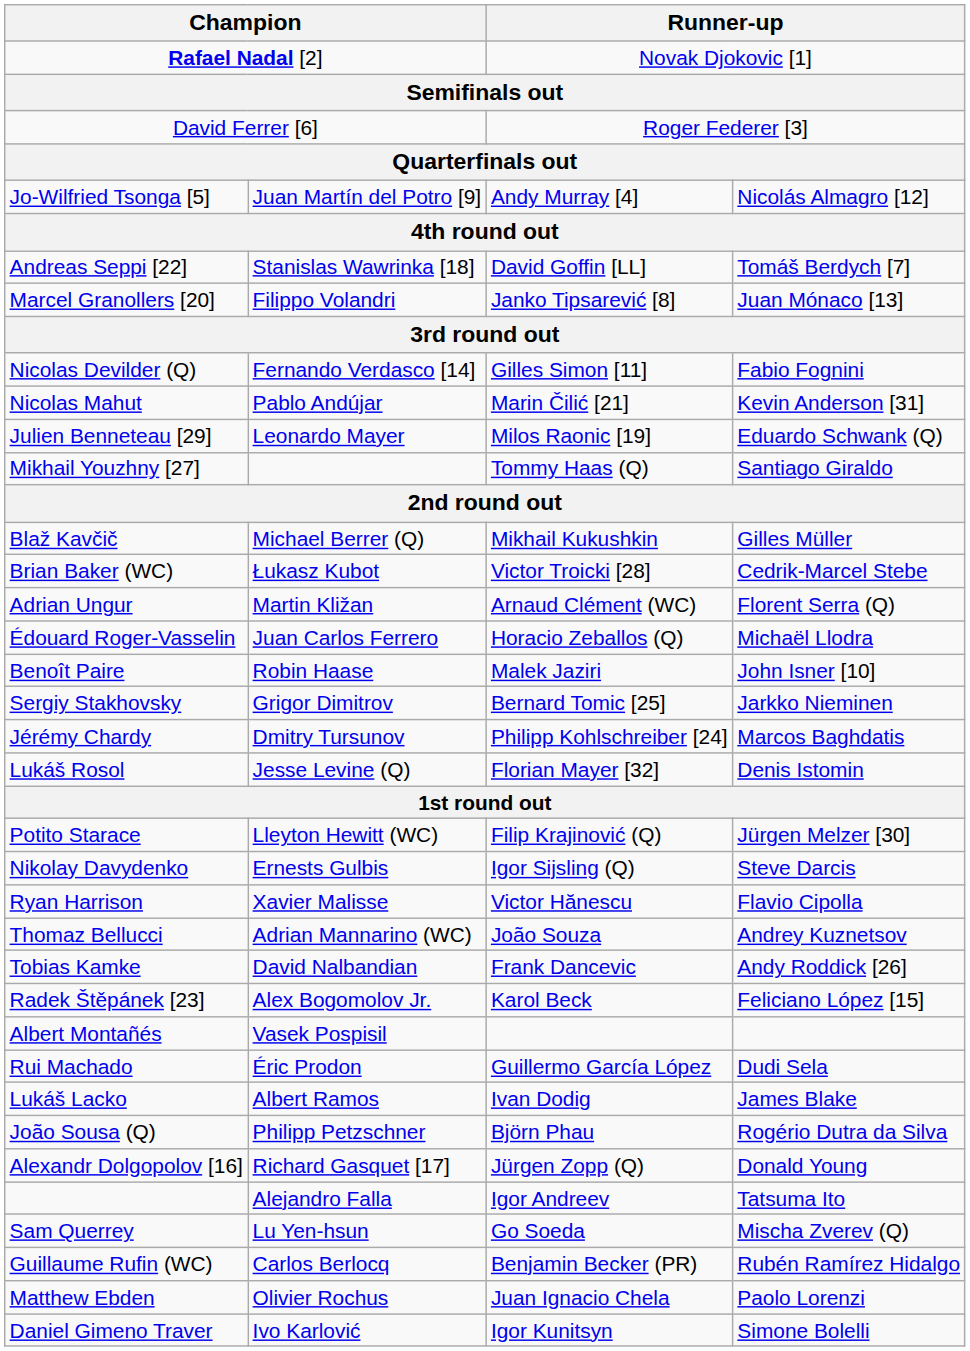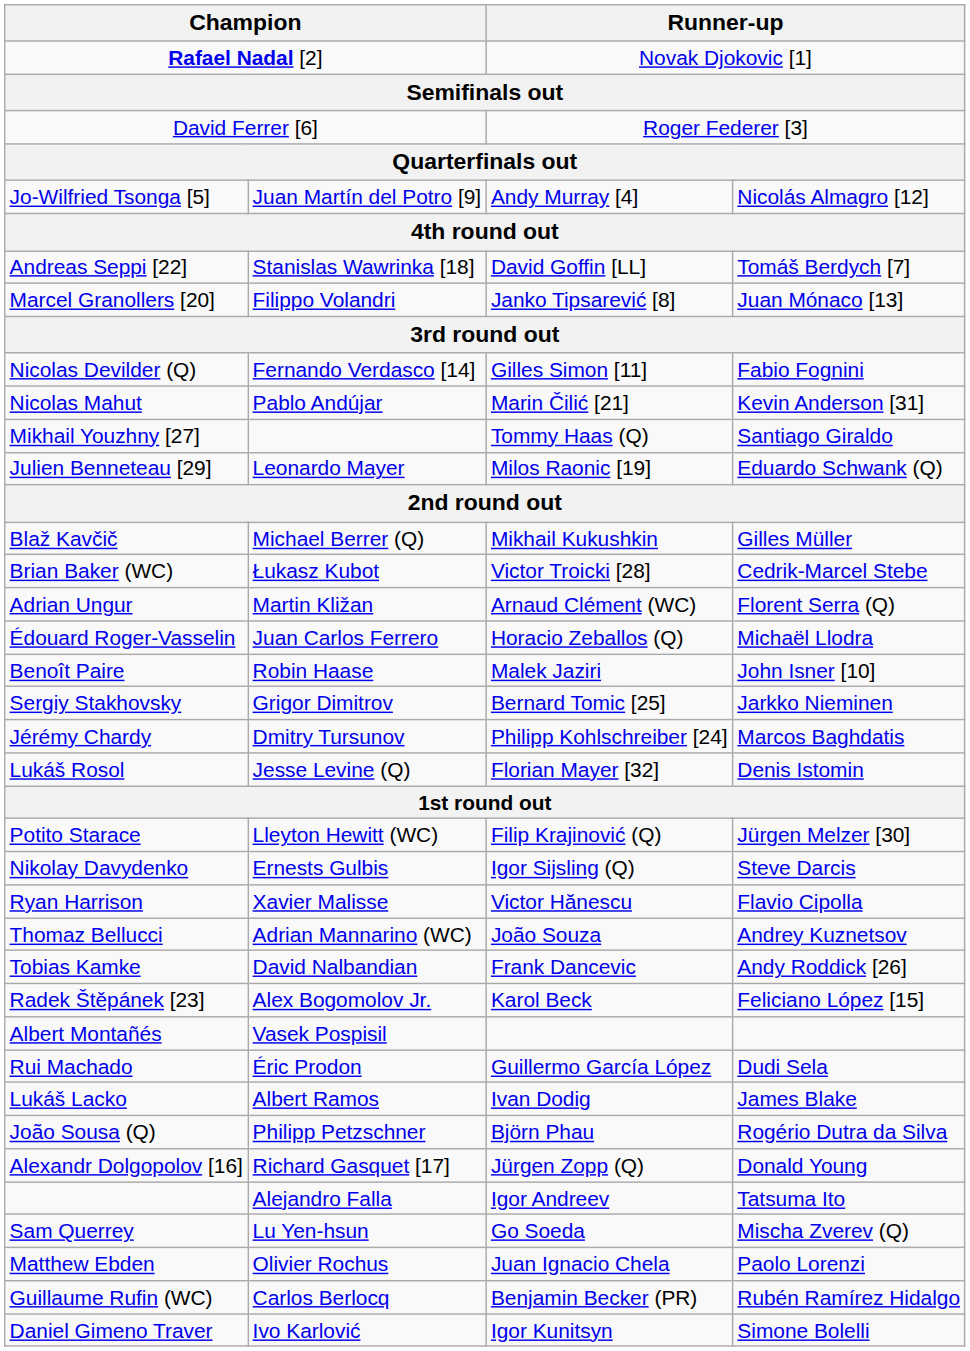 <table class="wikitable collapsible collapsed" style="font-size:90%">
 <tr style="font-size:110%">
 <th colspan="2"><strong>Champion</strong></th>
 <th colspan="2">Runner-up</th>
 </tr>
 <tr style="text-align:center;">
 <td colspan="2">  <strong><a href='#'>Rafael Nadal</a></strong> [2]</td>
 <td colspan="2"> <a href='#'>Novak Djokovic</a> [1]</td>
 </tr>
 <tr style="font-size:110%">
 <th colspan="4">Semifinals out</th>
 </tr>
 <tr style="text-align:center;">
 <td colspan="2"> <a href='#'>David Ferrer</a> [6]</td>
 <td colspan="2"> <a href='#'>Roger Federer</a> [3]</td>
 </tr>
 <tr style="font-size:110%">
 <th colspan="4">Quarterfinals out</th>
 </tr>
 <tr>
 <td> <a href='#'>Jo-Wilfried Tsonga</a> [5]</td>
 <td> <a href='#'>Juan Martín del Potro</a> [9]</td>
 <td> <a href='#'>Andy Murray</a> [4]</td>
 <td> <a href='#'>Nicolás Almagro</a> [12]</td>
 </tr>
 <tr style="font-size:110%">
 <th colspan="4">4th round out</th>
 </tr>
 <tr>
 <td> <a href='#'>Andreas Seppi</a> [22]</td>
 <td> <a href='#'>Stanislas Wawrinka</a> [18]</td>
 <td> <a href='#'>David Goffin</a> [LL]</td>
 <td> <a href='#'>Tomáš Berdych</a> [7]</td>
 </tr>
 <tr>
 <td> <a href='#'>Marcel Granollers</a> [20]</td>
 <td> <a href='#'>Filippo Volandri</a></td>
 <td> <a href='#'>Janko Tipsarević</a> [8]</td>
 <td> <a href='#'>Juan Mónaco</a> [13]</td>
 </tr>
 <tr style="font-size:110%">
 <th colspan="4">3rd round out</th>
 </tr>
 <tr>
 <td> <a href='#'>Nicolas Devilder</a> (Q)</td>
 <td> <a href='#'>Fernando Verdasco</a> [14]</td>
 <td> <a href='#'>Gilles Simon</a> [11]</td>
 <td> <a href='#'>Fabio Fognini</a></td>
 </tr>
 <tr>
 <td> <a href='#'>Nicolas Mahut</a></td>
 <td> <a href='#'>Pablo Andújar</a></td>
 <td> <a href='#'>Marin Čilić</a> [21]</td>
 <td> <a href='#'>Kevin Anderson</a> [31]</td>
 </tr>
 <tr>
+<td> <a href='#'>Mikhail Youzhny</a> [27]</td>
+<td></td>
+<td> <a href='#'>Tommy Haas</a> (Q)</td>
+<td> <a href='#'>Santiago Giraldo</a></td>
+</tr>
+<tr>
 <td> <a href='#'>Julien Benneteau</a> [29]</td>
 <td> <a href='#'>Leonardo Mayer</a></td>
 <td> <a href='#'>Milos Raonic</a> [19]</td>
 <td> <a href='#'>Eduardo Schwank</a> (Q)</td>
-</tr>
-<tr>
-<td> <a href='#'>Mikhail Youzhny</a> [27]</td>
-<td></td>
-<td> <a href='#'>Tommy Haas</a> (Q)</td>
-<td> <a href='#'>Santiago Giraldo</a></td>
 </tr>
 <tr style="font-size:110%">
 <th colspan="4">2nd round out</th>
 </tr>
 <tr>
 <td> <a href='#'>Blaž Kavčič</a></td>
 <td> <a href='#'>Michael Berrer</a> (Q)</td>
 <td> <a href='#'>Mikhail Kukushkin</a></td>
 <td> <a href='#'>Gilles Müller</a></td>
 </tr>
 <tr>
 <td> <a href='#'>Brian Baker</a> (WC)</td>
 <td> <a href='#'>Łukasz Kubot</a></td>
 <td> <a href='#'>Victor Troicki</a> [28]</td>
 <td> <a href='#'>Cedrik-Marcel Stebe</a></td>
 </tr>
 <tr>
 <td> <a href='#'>Adrian Ungur</a></td>
 <td> <a href='#'>Martin Kližan</a></td>
 <td> <a href='#'>Arnaud Clément</a> (WC)</td>
 <td> <a href='#'>Florent Serra</a> (Q)</td>
 </tr>
 <tr>
 <td> <a href='#'>Édouard Roger-Vasselin</a></td>
 <td> <a href='#'>Juan Carlos Ferrero</a></td>
 <td> <a href='#'>Horacio Zeballos</a> (Q)</td>
 <td> <a href='#'>Michaël Llodra</a></td>
 </tr>
 <tr>
 <td> <a href='#'>Benoît Paire</a></td>
 <td> <a href='#'>Robin Haase</a></td>
 <td> <a href='#'>Malek Jaziri</a></td>
 <td> <a href='#'>John Isner</a> [10]</td>
 </tr>
 <tr>
 <td> <a href='#'>Sergiy Stakhovsky</a></td>
 <td> <a href='#'>Grigor Dimitrov</a></td>
 <td> <a href='#'>Bernard Tomic</a> [25]</td>
 <td> <a href='#'>Jarkko Nieminen</a></td>
 </tr>
 <tr>
 <td> <a href='#'>Jérémy Chardy</a></td>
 <td> <a href='#'>Dmitry Tursunov</a></td>
 <td> <a href='#'>Philipp Kohlschreiber</a> [24]</td>
 <td> <a href='#'>Marcos Baghdatis</a></td>
 </tr>
 <tr>
 <td> <a href='#'>Lukáš Rosol</a></td>
 <td> <a href='#'>Jesse Levine</a> (Q)</td>
 <td> <a href='#'>Florian Mayer</a> [32]</td>
 <td> <a href='#'>Denis Istomin</a></td>
 </tr>
 <tr stye="font-size:110%">
 <th colspan="4">1st round out</th>
 </tr>
 <tr>
 <td> <a href='#'>Potito Starace</a></td>
 <td> <a href='#'>Lleyton Hewitt</a> (WC)</td>
 <td> <a href='#'>Filip Krajinović</a> (Q)</td>
 <td> <a href='#'>Jürgen Melzer</a> [30]</td>
 </tr>
 <tr>
 <td> <a href='#'>Nikolay Davydenko</a></td>
 <td> <a href='#'>Ernests Gulbis</a></td>
 <td> <a href='#'>Igor Sijsling</a> (Q)</td>
 <td> <a href='#'>Steve Darcis</a></td>
 </tr>
 <tr>
 <td> <a href='#'>Ryan Harrison</a></td>
 <td> <a href='#'>Xavier Malisse</a></td>
 <td> <a href='#'>Victor Hănescu</a></td>
 <td> <a href='#'>Flavio Cipolla</a></td>
 </tr>
 <tr>
 <td> <a href='#'>Thomaz Bellucci</a></td>
 <td> <a href='#'>Adrian Mannarino</a> (WC)</td>
 <td> <a href='#'>João Souza</a></td>
 <td> <a href='#'>Andrey Kuznetsov</a></td>
 </tr>
 <tr>
 <td> <a href='#'>Tobias Kamke</a></td>
 <td> <a href='#'>David Nalbandian</a></td>
 <td> <a href='#'>Frank Dancevic</a></td>
 <td> <a href='#'>Andy Roddick</a> [26]</td>
 </tr>
 <tr>
 <td> <a href='#'>Radek Štěpánek</a> [23]</td>
 <td> <a href='#'>Alex Bogomolov Jr.</a></td>
 <td> <a href='#'>Karol Beck</a></td>
 <td> <a href='#'>Feliciano López</a> [15]</td>
 </tr>
 <tr>
 <td> <a href='#'>Albert Montañés</a></td>
 <td> <a href='#'>Vasek Pospisil</a></td>
 <td></td>
 <td></td>
 </tr>
 <tr>
 <td> <a href='#'>Rui Machado</a></td>
 <td> <a href='#'>Éric Prodon</a></td>
 <td> <a href='#'>Guillermo García López</a></td>
 <td> <a href='#'>Dudi Sela</a></td>
 </tr>
 <tr>
 <td> <a href='#'>Lukáš Lacko</a></td>
 <td> <a href='#'>Albert Ramos</a></td>
 <td> <a href='#'>Ivan Dodig</a></td>
 <td> <a href='#'>James Blake</a></td>
 </tr>
 <tr>
 <td> <a href='#'>João Sousa</a> (Q)</td>
 <td> <a href='#'>Philipp Petzschner</a></td>
 <td> <a href='#'>Björn Phau</a></td>
 <td> <a href='#'>Rogério Dutra da Silva</a></td>
 </tr>
 <tr>
 <td> <a href='#'>Alexandr Dolgopolov</a> [16]</td>
 <td> <a href='#'>Richard Gasquet</a> [17]</td>
 <td> <a href='#'>Jürgen Zopp</a> (Q)</td>
 <td> <a href='#'>Donald Young</a></td>
 </tr>
 <tr>
 <td></td>
 <td> <a href='#'>Alejandro Falla</a></td>
 <td> <a href='#'>Igor Andreev</a></td>
 <td> <a href='#'>Tatsuma Ito</a></td>
 </tr>
 <tr>
 <td> <a href='#'>Sam Querrey</a></td>
 <td> <a href='#'>Lu Yen-hsun</a></td>
 <td> <a href='#'>Go Soeda</a></td>
 <td> <a href='#'>Mischa Zverev</a> (Q)</td>
 </tr>
 <tr>
+<td> <a href='#'>Matthew Ebden</a></td>
+<td> <a href='#'>Olivier Rochus</a></td>
+<td> <a href='#'>Juan Ignacio Chela</a></td>
+<td> <a href='#'>Paolo Lorenzi</a></td>
+</tr>
+<tr>
 <td> <a href='#'>Guillaume Rufin</a> (WC)</td>
 <td> <a href='#'>Carlos Berlocq</a></td>
 <td> <a href='#'>Benjamin Becker</a> (PR)</td>
 <td> <a href='#'>Rubén Ramírez Hidalgo</a></td>
-</tr>
-<tr>
-<td> <a href='#'>Matthew Ebden</a></td>
-<td> <a href='#'>Olivier Rochus</a></td>
-<td> <a href='#'>Juan Ignacio Chela</a></td>
-<td> <a href='#'>Paolo Lorenzi</a></td>
 </tr>
 <tr>
 <td> <a href='#'>Daniel Gimeno Traver</a></td>
 <td> <a href='#'>Ivo Karlović</a></td>
 <td> <a href='#'>Igor Kunitsyn</a></td>
 <td> <a href='#'>Simone Bolelli</a></td>
 </tr>
 </table>
